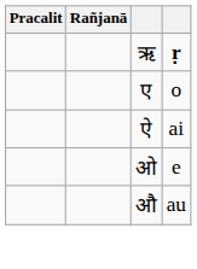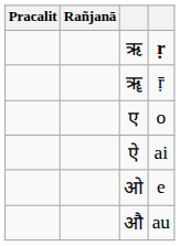 <table class="wikitable" style="text-align: center; font-size: 16px; float: left; margin-right: 1em;">
 <tr style="font-size: 12px">
 <th>Pracalit</th>
 <th>Rañjanā</th>
 <th></th>
 <th></th>
 </tr>
 <tr>
 <td></td>
 <td></td>
 <td>ऋ</td>
 <td><strong>ṛ</strong></td>
+</tr>
+<tr>
+<td></td>
+<td></td>
+<td>ॠ</td>
+<td>ṝ</td>
 </tr>
 <tr>
 <td></td>
 <td></td>
 <td>ए</td>
 <td>o</td>
 </tr>
 <tr>
 <td></td>
 <td></td>
 <td>ऐ</td>
 <td>ai</td>
 </tr>
 <tr>
 <td></td>
 <td></td>
 <td>ओ</td>
 <td>e</td>
 </tr>
 <tr>
 <td></td>
 <td></td>
 <td>औ</td>
 <td>au</td>
 </tr>
 </table>
